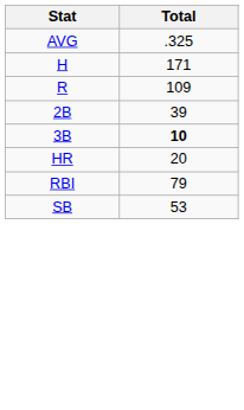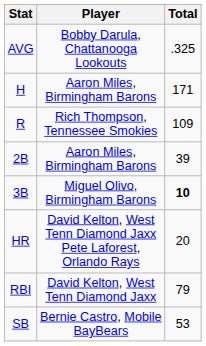 <table class="wikitable" width="40%" style="text-align:center;">
 <tr>
 <th width="5%">Stat</th>
+<th width="60%">Player</th>
 <th width="5%">Total</th>
 </tr>
 <tr>
 <td><a href='#'>AVG</a></td>
+<td><a href='#'>Bobby Darula</a>, <a href='#'>Chattanooga Lookouts</a></td>
 <td>.325</td>
 </tr>
 <tr>
 <td><a href='#'>H</a></td>
+<td><a href='#'>Aaron Miles</a>, <a href='#'>Birmingham Barons</a></td>
 <td>171</td>
 </tr>
 <tr>
 <td><a href='#'>R</a></td>
+<td><a href='#'>Rich Thompson</a>, <a href='#'>Tennessee Smokies</a></td>
 <td>109</td>
 </tr>
 <tr>
 <td><a href='#'>2B</a></td>
+<td><a href='#'>Aaron Miles</a>, <a href='#'>Birmingham Barons</a></td>
 <td>39</td>
 </tr>
 <tr>
 <td><a href='#'>3B</a></td>
+<td><a href='#'>Miguel Olivo</a>, <a href='#'>Birmingham Barons</a></td>
 <td><strong>10</strong></td>
 </tr>
 <tr>
 <td><a href='#'>HR</a></td>
+<td><a href='#'>David Kelton</a>, <a href='#'>West Tenn Diamond Jaxx</a> <br> <a href='#'>Pete Laforest</a>, <a href='#'>Orlando Rays</a></td>
 <td>20</td>
 </tr>
 <tr>
 <td><a href='#'>RBI</a></td>
+<td><a href='#'>David Kelton</a>, <a href='#'>West Tenn Diamond Jaxx</a></td>
 <td>79</td>
 </tr>
 <tr>
 <td><a href='#'>SB</a></td>
+<td><a href='#'>Bernie Castro</a>, <a href='#'>Mobile BayBears</a></td>
 <td>53</td>
 </tr>
 </table>
